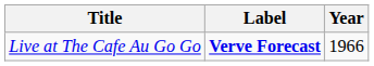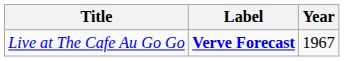 <table class="wikitable">
 <tr>
 <th>Title</th>
 <th>Label</th>
 <th>Year</th>
 </tr>
 <tr>
 <td><em><a href='#'>Live at The Cafe Au Go Go</a></em></td>
 <td><strong><a href='#'>Verve Forecast</a></strong></td>
-<td>1966</td>
+<td>1967</td>
 </tr>
 </table>
